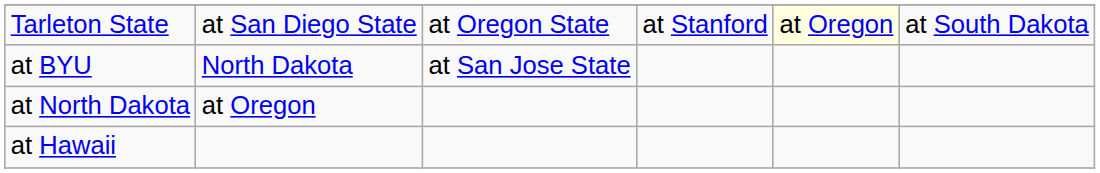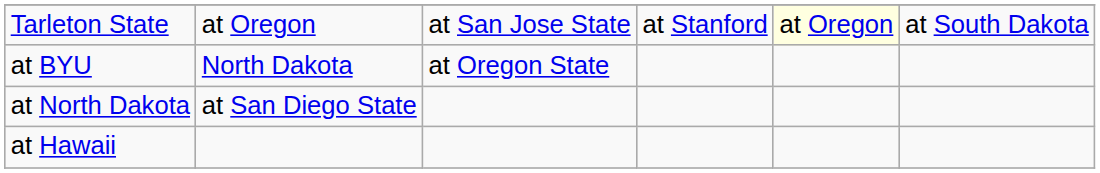 <table class="wikitable">
 <tr>
 </tr>
 <tr>
 <td><a href='#'>Tarleton State</a></td>
-<td>at <a href='#'>San Diego State</a></td>
-<td>at <a href='#'>Oregon State</a></td>
+<td>at <a href='#'>Oregon</a></td>
+<td>at <a href='#'>San Jose State</a></td>
 <td>at <a href='#'>Stanford</a></td>
 <td style="background: lightyellow;">at <a href='#'>Oregon</a></td>
 <td>at <a href='#'>South Dakota</a></td>
 </tr>
 <tr>
 <td>at <a href='#'>BYU</a></td>
 <td><a href='#'>North Dakota</a></td>
-<td>at <a href='#'>San Jose State</a></td>
+<td>at <a href='#'>Oregon State</a></td>
 <td></td>
 <td></td>
 <td></td>
 </tr>
 <tr>
 <td>at <a href='#'>North Dakota</a></td>
-<td>at <a href='#'>Oregon</a></td>
+<td>at <a href='#'>San Diego State</a></td>
 <td></td>
 <td></td>
 <td></td>
 <td></td>
 </tr>
 <tr>
 <td>at <a href='#'>Hawaii</a></td>
 <td></td>
 <td></td>
 <td></td>
 <td></td>
 <td></td>
 </tr>
 </table>
